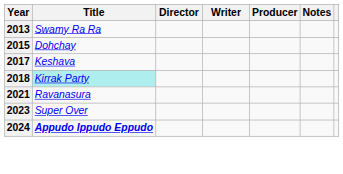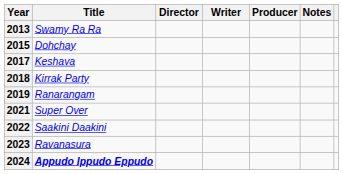 <table class="wikitable plainrowheaders sortable">
 <tr>
 <th scope="col">Year</th>
 <th scope="col">Title</th>
 <th scope="col" width=65>Director</th>
 <th scope="col" width=65>Writer</th>
 <th scope="col" width=65>Producer</th>
 <th scope="col" class="unsortable">Notes</th>
 <th scope="col" class="unsortable"></th>
 </tr>
 <tr>
 <th scope="row">2013</th>
 <td><em><a href='#'>Swamy Ra Ra</a></em></td>
 <td></td>
 <td></td>
 <td></td>
 <td></td>
 <td></td>
 </tr>
 <tr>
 <th scope="row">2015</th>
 <td><em><a href='#'>Dohchay</a></em></td>
 <td></td>
 <td></td>
 <td></td>
 <td></td>
 <td></td>
 </tr>
 <tr>
 <th scope="row">2017</th>
 <td><em><a href='#'>Keshava</a></em></td>
 <td></td>
 <td></td>
 <td></td>
 <td></td>
 <td></td>
 </tr>
 <tr>
 <th scope="row">2018</th>
-<td style="background: paleturquoise;"><em><a href='#'>Kirrak Party</a></em></td>
+<td><em><a href='#'>Kirrak Party</a></em></td>
+<td></td>
+<td></td>
+<td></td>
+<td></td>
+<td></td>
+</tr>
+<tr>
+<th scope="row">2019</th>
+<td><em><a href='#'>Ranarangam</a></em></td>
 <td></td>
 <td></td>
 <td></td>
 <td></td>
 <td></td>
 </tr>
 <tr>
 <th scope="row">2021</th>
-<td><em><a href='#'>Ravanasura</a></em></td>
+<td><a href='#'><em>Super Over</em></a></td>
+<td></td>
+<td></td>
+<td></td>
+<td></td>
+<td></td>
+</tr>
+<tr>
+<th scope="row">2022</th>
+<td><em><a href='#'>Saakini Daakini</a></em></td>
 <td></td>
 <td></td>
 <td></td>
 <td></td>
 <td></td>
 </tr>
 <tr>
 <th scope="row">2023</th>
-<td><a href='#'><em>Super Over</em></a></td>
+<td><em><a href='#'>Ravanasura</a></em></td>
 <td></td>
 <td></td>
 <td></td>
 <td></td>
 <td></td>
 </tr>
 <tr>
 <th scope="row">2024</th>
 <td><strong><em><a href='#'>Appudo Ippudo Eppudo</a></em></strong></td>
 <td></td>
 <td></td>
 <td></td>
 <td></td>
 <td></td>
 </tr>
 </table>
